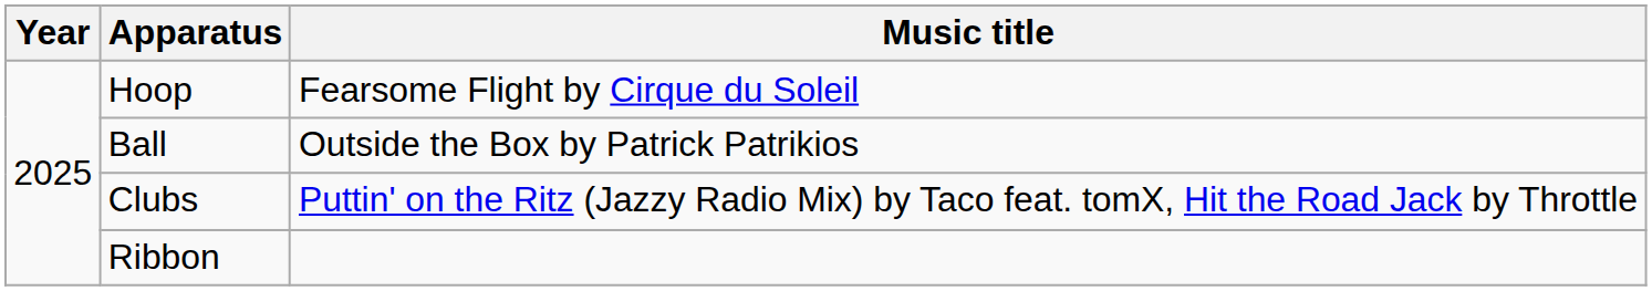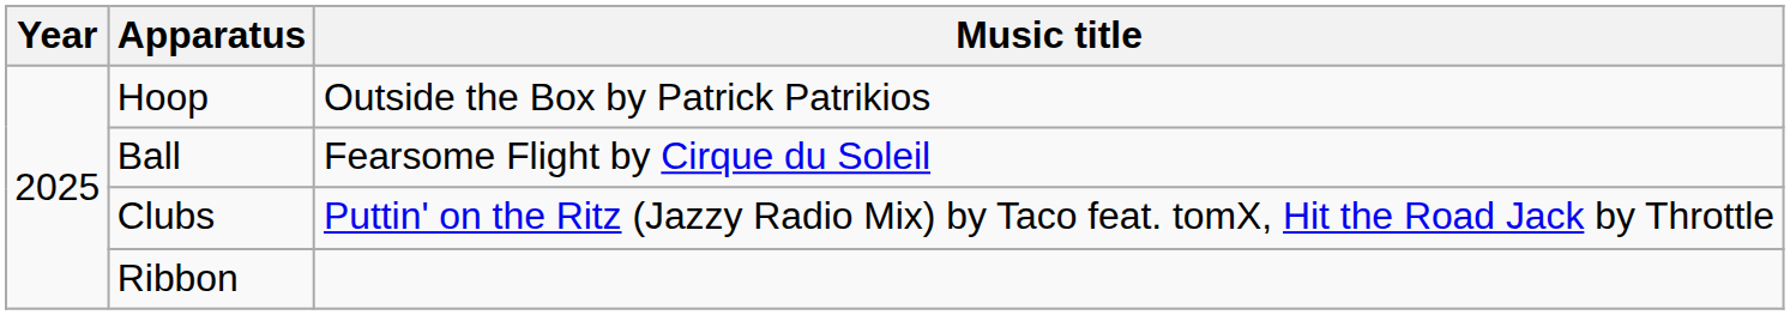 <table class="wikitable">
 <tr>
 <th>Year</th>
 <th>Apparatus</th>
 <th>Music title</th>
 </tr>
 <tr>
 <td rowspan="4">2025</td>
 <td>Hoop</td>
-<td>Fearsome Flight by <a href='#'>Cirque du Soleil</a></td>
+<td>Outside the Box by Patrick Patrikios</td>
 </tr>
 <tr>
 <td>Ball</td>
-<td>Outside the Box by Patrick Patrikios</td>
+<td>Fearsome Flight by <a href='#'>Cirque du Soleil</a></td>
 </tr>
 <tr>
 <td>Clubs</td>
 <td><a href='#'>Puttin' on the Ritz</a> (Jazzy Radio Mix) by Taco feat. tomX, <a href='#'>Hit the Road Jack</a> by Throttle</td>
 </tr>
 <tr>
 <td>Ribbon</td>
 <td></td>
 </tr>
 </table>
